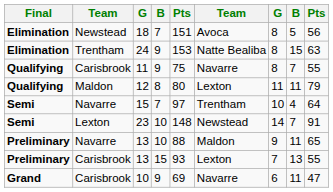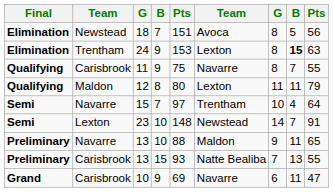 <table class="wikitable">
 <tr>
 <th style="color:green">Final</th>
 <th style="color:green">Team</th>
 <th style="color:green">G</th>
 <th style="color:green">B</th>
 <th style="color:green">Pts</th>
 <th style="color:green">Team</th>
 <th style="color:green">G</th>
 <th style="color:green">B</th>
 <th style="color:green">Pts</th>
 </tr>
 <tr>
 <td><strong>Elimination</strong></td>
 <td>Newstead</td>
 <td>18</td>
 <td>7</td>
 <td>151</td>
 <td>Avoca</td>
 <td>8</td>
 <td>5</td>
 <td>56</td>
 </tr>
 <tr>
 <td><strong>Elimination</strong></td>
 <td>Trentham</td>
 <td>24</td>
 <td>9</td>
 <td>153</td>
-<td>Natte Bealiba</td>
+<td>Lexton</td>
 <td>8</td>
-<td>15</td>
+<td><strong>15</strong></td>
 <td>63</td>
 </tr>
 <tr>
 <td><strong>Qualifying</strong></td>
 <td>Carisbrook</td>
 <td>11</td>
 <td>9</td>
 <td>75</td>
 <td>Navarre</td>
 <td>8</td>
 <td>7</td>
 <td>55</td>
 </tr>
 <tr>
 <td><strong>Qualifying</strong></td>
 <td>Maldon</td>
 <td>12</td>
 <td>8</td>
 <td>80</td>
 <td>Lexton</td>
 <td>11</td>
 <td>11</td>
 <td>79</td>
 </tr>
 <tr>
 <td><strong>Semi</strong></td>
 <td>Navarre</td>
 <td>15</td>
 <td>7</td>
 <td>97</td>
 <td>Trentham</td>
 <td>10</td>
 <td>4</td>
 <td>64</td>
 </tr>
 <tr>
 <td><strong>Semi</strong></td>
 <td>Lexton</td>
 <td>23</td>
 <td>10</td>
 <td>148</td>
 <td>Newstead</td>
 <td>14</td>
 <td>7</td>
 <td>91</td>
 </tr>
 <tr>
 <td><strong>Preliminary</strong></td>
 <td>Navarre</td>
 <td>13</td>
 <td>10</td>
 <td>88</td>
 <td>Maldon</td>
 <td>9</td>
 <td>11</td>
 <td>65</td>
 </tr>
 <tr>
 <td><strong>Preliminary</strong></td>
 <td>Carisbrook</td>
 <td>13</td>
 <td>15</td>
 <td>93</td>
-<td>Lexton</td>
+<td>Natte Bealiba</td>
 <td>7</td>
 <td>13</td>
 <td>55</td>
 </tr>
 <tr>
 <td><strong>Grand</strong></td>
 <td>Carisbrook</td>
 <td>10</td>
 <td>9</td>
 <td>69</td>
 <td>Navarre</td>
 <td>6</td>
 <td>11</td>
 <td>47</td>
 </tr>
 </table>
